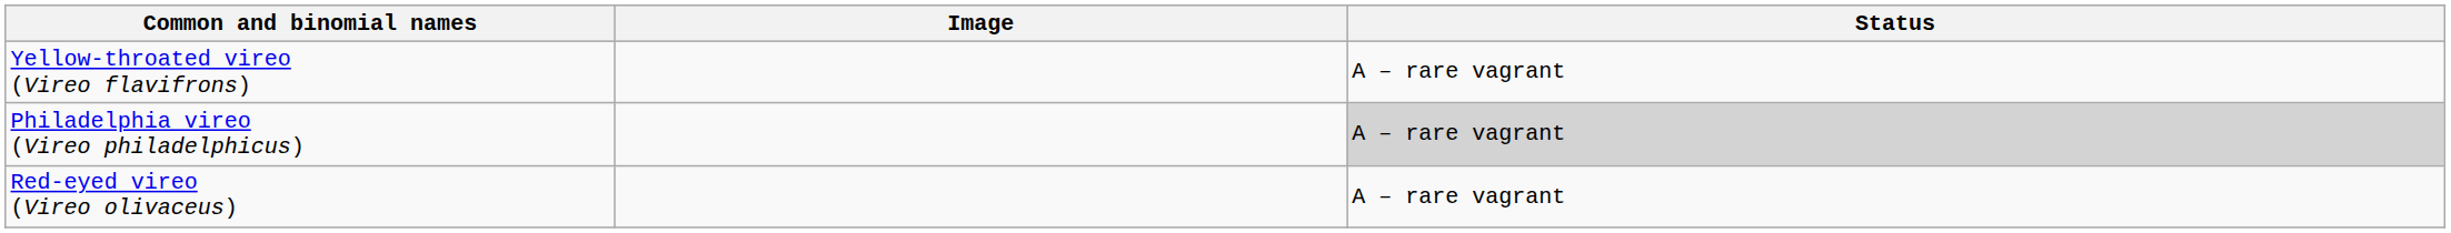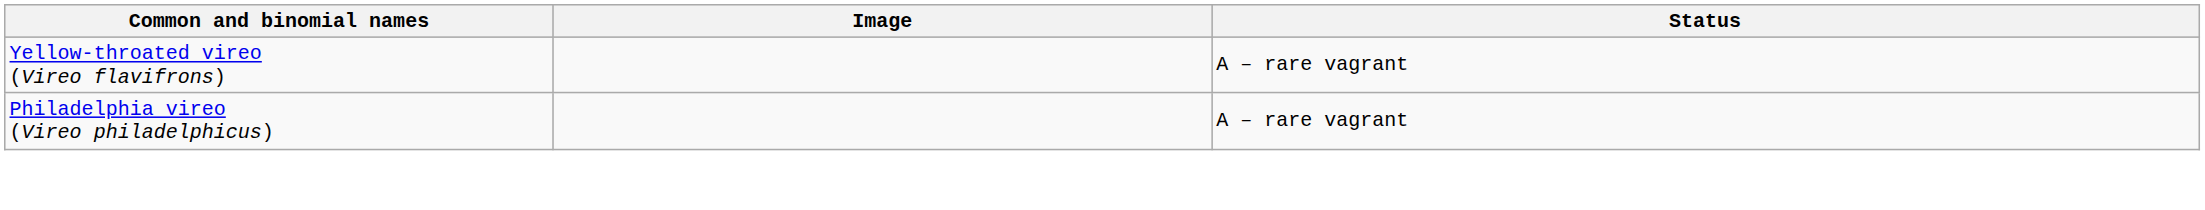 <table width=90% class="wikitable">
 <tr>
 <th width=25%>Common and binomial names</th>
 <th width=30%>Image</th>
 <th width=45%>Status</th>
 </tr>
 <tr>
 <td><a href='#'>Yellow-throated vireo</a><br>(<em>Vireo flavifrons</em>)</td>
 <td></td>
 <td>A – rare vagrant</td>
 </tr>
 <tr>
 <td><a href='#'>Philadelphia vireo</a><br>(<em>Vireo philadelphicus</em>)</td>
 <td></td>
-<td style="background: lightgrey;">A – rare vagrant</td>
-</tr>
-<tr>
-<td><a href='#'>Red-eyed vireo</a><br>(<em>Vireo olivaceus</em>)</td>
-<td></td>
 <td>A – rare vagrant</td>
 </tr>
 </table>
